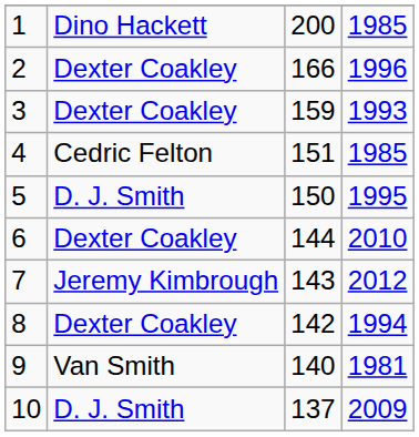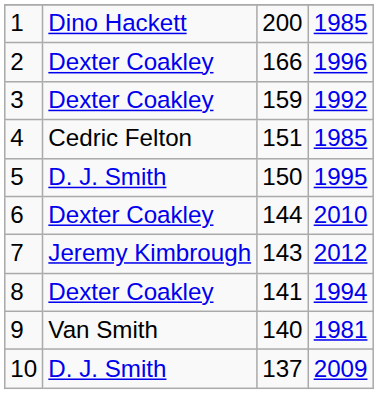 <table class="wikitable">
 <tr>
 </tr>
 <tr>
 <td>1</td>
 <td><a href='#'>Dino Hackett</a></td>
 <td>200</td>
 <td><a href='#'>1985</a></td>
 </tr>
 <tr>
 <td>2</td>
 <td><a href='#'>Dexter Coakley</a></td>
 <td>166</td>
 <td><a href='#'>1996</a></td>
 </tr>
 <tr>
 <td>3</td>
 <td><a href='#'>Dexter Coakley</a></td>
 <td>159</td>
-<td><a href='#'>1993</a></td>
+<td><a href='#'>1992</a></td>
 </tr>
 <tr>
 <td>4</td>
 <td>Cedric Felton</td>
 <td>151</td>
 <td><a href='#'>1985</a></td>
 </tr>
 <tr>
 <td>5</td>
 <td><a href='#'>D. J. Smith</a></td>
 <td>150</td>
 <td><a href='#'>1995</a></td>
 </tr>
 <tr>
 <td>6</td>
 <td><a href='#'>Dexter Coakley</a></td>
 <td>144</td>
 <td><a href='#'>2010</a></td>
 </tr>
 <tr>
 <td>7</td>
 <td><a href='#'>Jeremy Kimbrough</a></td>
 <td>143</td>
 <td><a href='#'>2012</a></td>
 </tr>
 <tr>
 <td>8</td>
 <td><a href='#'>Dexter Coakley</a></td>
-<td>142</td>
+<td>141</td>
 <td><a href='#'>1994</a></td>
 </tr>
 <tr>
 <td>9</td>
 <td>Van Smith</td>
 <td>140</td>
 <td><a href='#'>1981</a></td>
 </tr>
 <tr>
 <td>10</td>
 <td><a href='#'>D. J. Smith</a></td>
 <td>137</td>
 <td><a href='#'>2009</a></td>
 </tr>
 </table>
